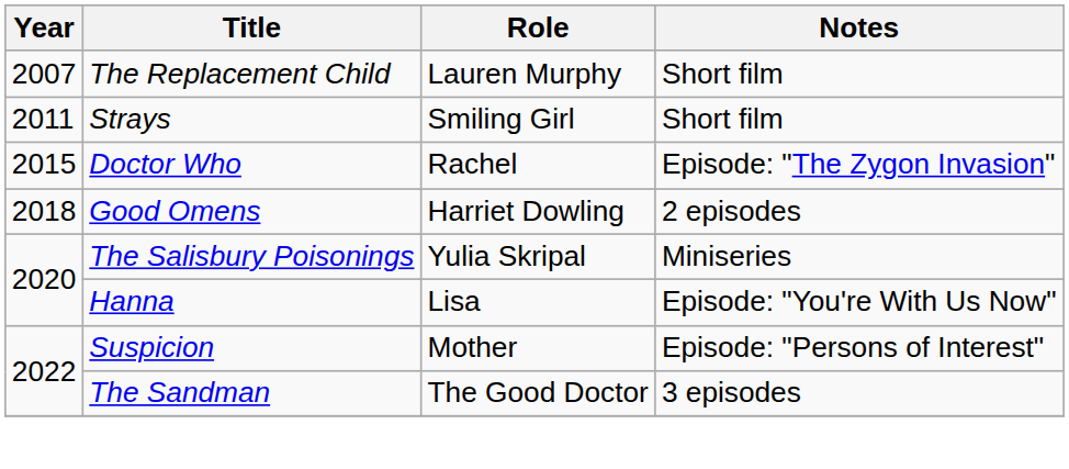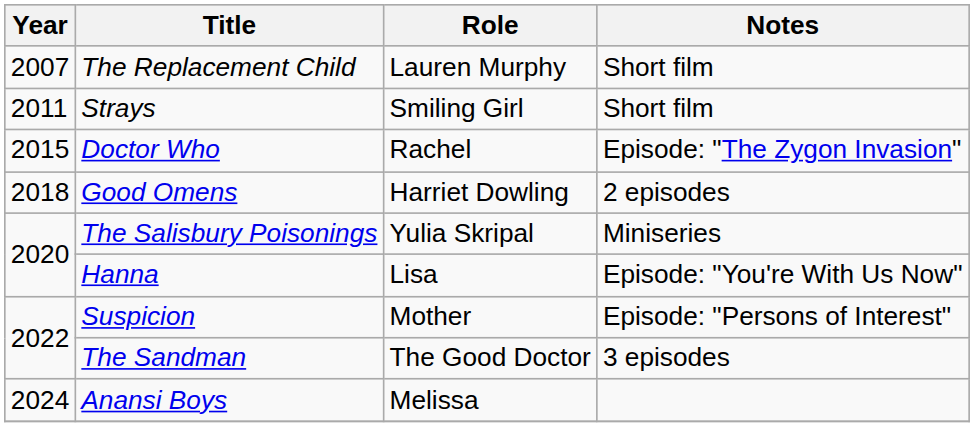 <table class="wikitable sortable">
 <tr>
 <th>Year</th>
 <th>Title</th>
 <th>Role</th>
 <th class="unsortable">Notes</th>
 </tr>
 <tr>
 <td>2007</td>
 <td><em>The Replacement Child</em></td>
 <td>Lauren Murphy</td>
 <td>Short film</td>
 </tr>
 <tr>
 <td>2011</td>
 <td><em>Strays</em></td>
 <td>Smiling Girl</td>
 <td>Short film</td>
 </tr>
 <tr>
 <td>2015</td>
 <td><em><a href='#'>Doctor Who</a></em></td>
 <td>Rachel</td>
 <td>Episode: "<a href='#'>The Zygon Invasion</a>"</td>
 </tr>
 <tr>
 <td>2018</td>
 <td><em><a href='#'>Good Omens</a></em></td>
 <td>Harriet Dowling</td>
 <td>2 episodes</td>
 </tr>
 <tr>
 <td rowspan="2">2020</td>
 <td><em><a href='#'>The Salisbury Poisonings</a></em></td>
 <td>Yulia Skripal</td>
 <td>Miniseries</td>
 </tr>
 <tr>
 <td><em><a href='#'>Hanna</a></em></td>
 <td>Lisa</td>
 <td>Episode: "You're With Us Now"</td>
 </tr>
 <tr>
 <td rowspan="2">2022</td>
 <td><em><a href='#'>Suspicion</a></em></td>
 <td>Mother</td>
 <td>Episode: "Persons of Interest"</td>
 </tr>
 <tr>
 <td><em><a href='#'>The Sandman</a></em></td>
 <td>The Good Doctor</td>
 <td>3 episodes</td>
 </tr>
 <tr>
+<td>2024</td>
+<td><em><a href='#'>Anansi Boys</a></em></td>
+<td>Melissa</td>
+<td></td>
+</tr>
+<tr>
 </tr>
 </table>
